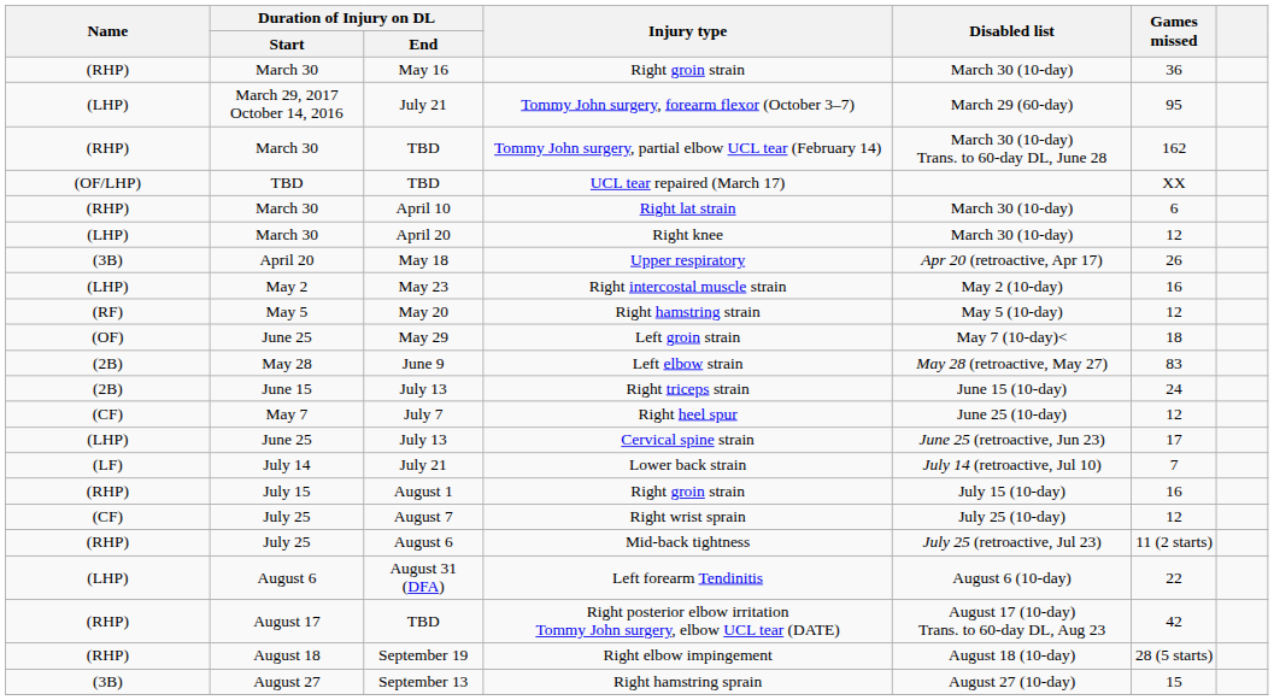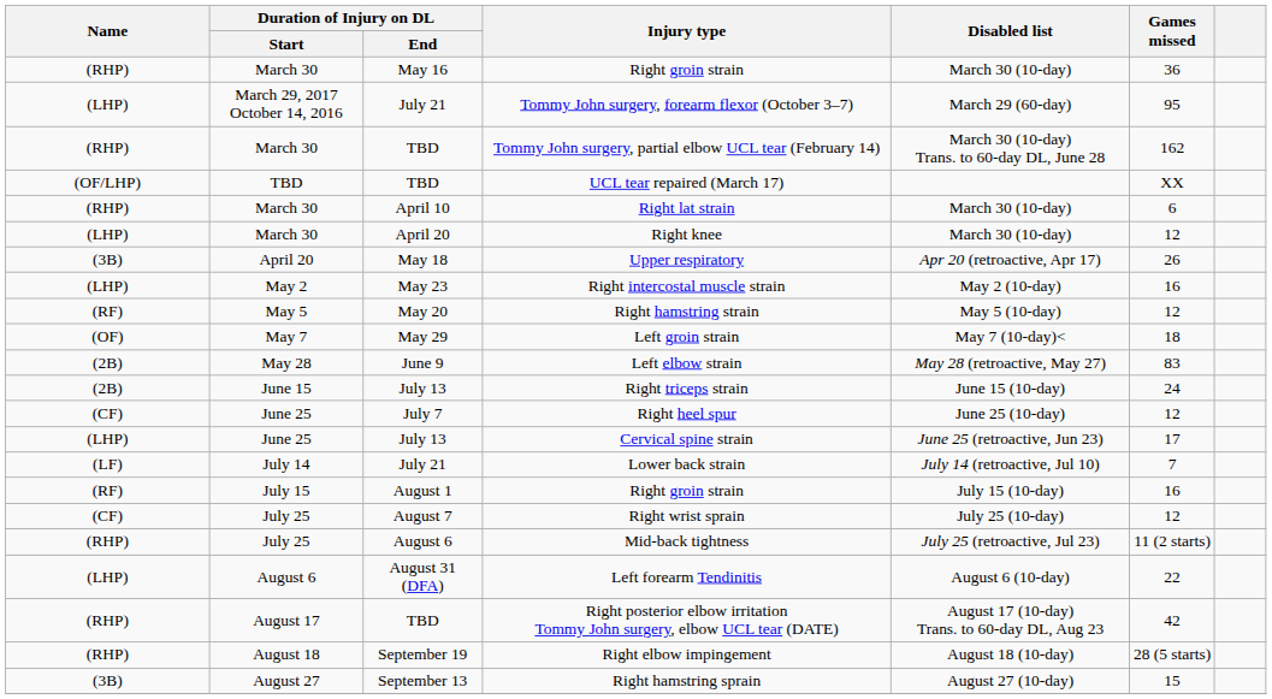 <table class="wikitable sortable collapsible" style="text-align:center;">
 <tr>
 <th rowspan="2" style="#ba0c2f" width="12%">Name</th>
 <th colspan="2" style="#ba0c2f" width="16%">Duration of Injury on DL</th>
 <th rowspan="2" style="#ba0c2f" width="24%">Injury type</th>
 <th rowspan="2" style="#ba0c2f" width="14%">Disabled list</th>
 <th rowspan="2" style="#ba0c2f" width="05%">Games missed</th>
 <th rowspan="2" style="#ba0c2f" width="03%"></th>
 </tr>
 <tr>
 <th style="#ba0c2f" width="9%">Start</th>
 <th style="#ba0c2f" width="7%">End</th>
 </tr>
 <tr>
 <td> (RHP)</td>
 <td>March 30</td>
 <td>May 16</td>
 <td>Right <a href='#'>groin</a> strain</td>
 <td>March 30 (10-day)</td>
 <td>36 </td>
 <td></td>
 </tr>
 <tr>
 <td> (LHP)</td>
 <td>March 29, 2017 <br> October 14, 2016</td>
 <td>July 21</td>
 <td><a href='#'>Tommy John surgery</a>, <a href='#'>forearm flexor</a> (October 3–7)</td>
 <td>March 29 (60-day) </td>
 <td>95  </td>
 <td></td>
 </tr>
 <tr>
 <td> (RHP)</td>
 <td>March 30  </td>
 <td>TBD</td>
 <td><a href='#'>Tommy John surgery</a>, partial elbow <a href='#'>UCL tear</a> (February 14)</td>
 <td>March 30 (10-day)<br>Trans. to 60-day DL, June 28</td>
 <td>162</td>
 <td> <br></td>
 </tr>
 <tr>
 <td> (OF/LHP)</td>
 <td>TBD  </td>
 <td>TBD</td>
 <td><a href='#'>UCL tear</a> repaired (March 17)</td>
 <td></td>
 <td>XX</td>
 <td></td>
 </tr>
 <tr>
 <td> (RHP)</td>
 <td>March 30</td>
 <td>April 10</td>
 <td><a href='#'>Right lat strain</a></td>
 <td>March 30 (10-day)</td>
 <td>6 </td>
 <td></td>
 </tr>
 <tr>
 <td> (LHP)</td>
 <td>March 30</td>
 <td>April 20</td>
 <td>Right knee</td>
 <td>March 30 (10-day)</td>
 <td>12</td>
 <td></td>
 </tr>
 <tr>
 <td> (3B)</td>
 <td>April 20</td>
 <td>May 18 </td>
 <td><a href='#'>Upper respiratory</a></td>
 <td><em>Apr 20</em> (retroactive, Apr 17)</td>
 <td>26 </td>
 <td></td>
 </tr>
 <tr>
 <td> (LHP)</td>
 <td>May 2</td>
 <td>May 23</td>
 <td>Right <a href='#'>intercostal muscle</a> strain</td>
 <td>May 2 (10-day)</td>
 <td>16 </td>
 <td></td>
 </tr>
 <tr>
 <td> (RF)</td>
 <td>May 5</td>
 <td>May 20</td>
 <td>Right <a href='#'>hamstring</a> strain</td>
 <td>May 5 (10-day)</td>
 <td>12 </td>
 <td></td>
 </tr>
 <tr>
 <td> (OF)</td>
-<td>June 25</td>
+<td>May 7</td>
 <td>May 29</td>
 <td>Left <a href='#'>groin</a> strain</td>
 <td>May 7 (10-day)<</td>
 <td>18 </td>
 <td></td>
 </tr>
 <tr>
 <td> (2B)</td>
 <td>May 28</td>
 <td>June 9</td>
 <td>Left <a href='#'>elbow</a> strain</td>
 <td><em>May 28</em> (retroactive, May 27)</td>
 <td>83 </td>
 <td></td>
 </tr>
 <tr>
 <td> (2B)</td>
 <td>June 15</td>
 <td>July 13</td>
 <td>Right <a href='#'>triceps</a> strain</td>
 <td>June 15 (10-day)</td>
 <td>24  </td>
 <td></td>
 </tr>
 <tr>
 <td> (CF)</td>
-<td>May 7</td>
+<td>June 25</td>
 <td>July 7</td>
 <td>Right <a href='#'>heel spur</a></td>
 <td>June 25 (10-day)</td>
 <td>12 </td>
 <td></td>
 </tr>
 <tr>
 <td> (LHP)</td>
 <td>June 25</td>
 <td>July 13</td>
 <td><a href='#'>Cervical spine</a> strain</td>
 <td><em>June 25</em> (retroactive, Jun 23)</td>
 <td>17  </td>
 <td></td>
 </tr>
 <tr>
 <td> (LF)</td>
 <td>July 14</td>
 <td>July 21</td>
 <td>Lower back strain</td>
 <td><em>July 14</em> (retroactive, Jul 10)</td>
 <td>7 </td>
 <td></td>
 </tr>
 <tr>
-<td> (RHP)</td>
+<td> (RF)</td>
 <td>July 15</td>
 <td>August 1</td>
 <td>Right <a href='#'>groin</a> strain</td>
 <td>July 15 (10-day)</td>
 <td>16 </td>
 <td></td>
 </tr>
 <tr>
 <td> (CF)</td>
 <td>July 25</td>
 <td>August 7</td>
 <td>Right wrist sprain</td>
 <td>July 25 (10-day)</td>
 <td>12 </td>
 <td></td>
 </tr>
 <tr>
 <td> (RHP)</td>
 <td>July 25</td>
 <td>August 6</td>
 <td>Mid-back tightness</td>
 <td><em>July 25</em> (retroactive, Jul 23)</td>
 <td>11 (2 starts)  </td>
 <td></td>
 </tr>
 <tr>
 <td> (LHP)</td>
 <td>August 6</td>
 <td>August 31 (<a href='#'>DFA</a>)</td>
 <td>Left forearm <a href='#'>Tendinitis</a></td>
 <td>August 6 (10-day)</td>
 <td>22 </td>
 <td></td>
 </tr>
 <tr>
 <td> (RHP)</td>
 <td>August 17</td>
 <td>TBD</td>
 <td>Right posterior elbow irritation <br> <a href='#'>Tommy John surgery</a>, elbow <a href='#'>UCL tear</a> (DATE)</td>
 <td>August 17 (10-day)<br>Trans. to 60-day DL, Aug 23</td>
 <td>42 </td>
 <td><br></td>
 </tr>
 <tr>
 <td> (RHP)</td>
 <td>August 18</td>
 <td>September 19</td>
 <td>Right elbow impingement</td>
 <td>August 18 (10-day)</td>
 <td>28 (5 starts) </td>
 <td></td>
 </tr>
 <tr>
 <td> (3B)</td>
 <td>August 27</td>
 <td>September 13</td>
 <td>Right hamstring sprain</td>
 <td>August 27 (10-day)</td>
 <td>15 </td>
 <td></td>
 </tr>
 <tr>
 </tr>
 </table>
